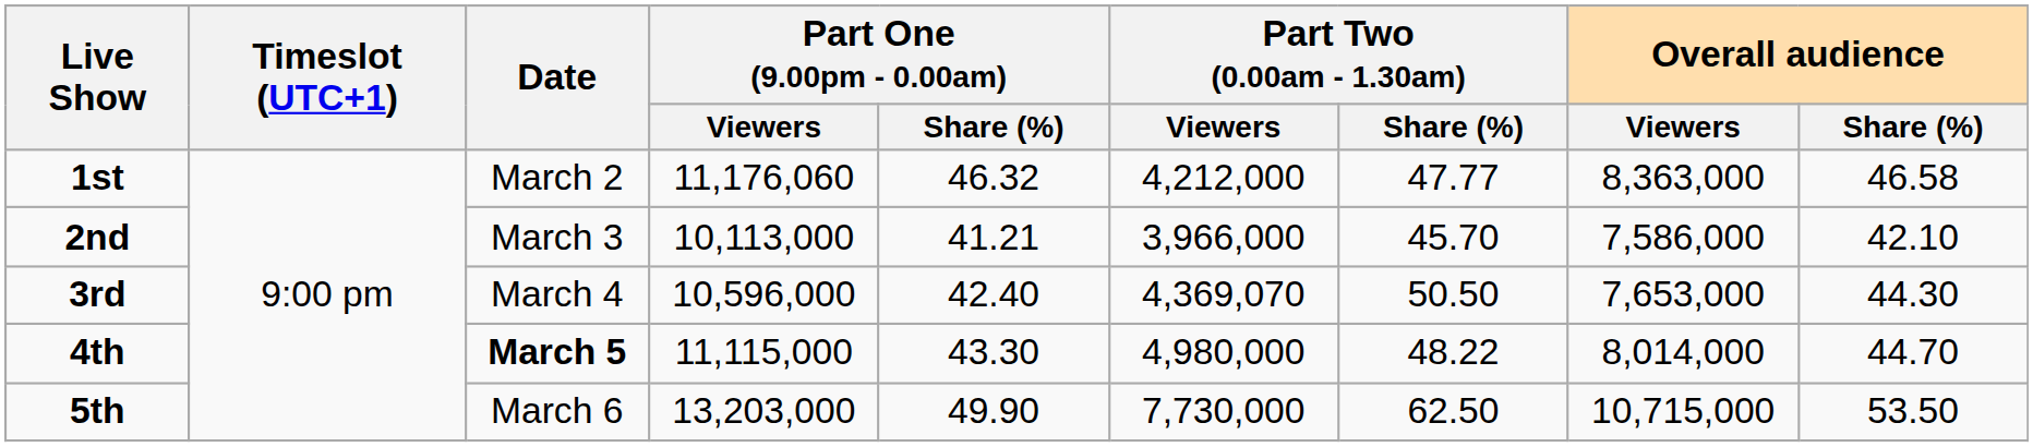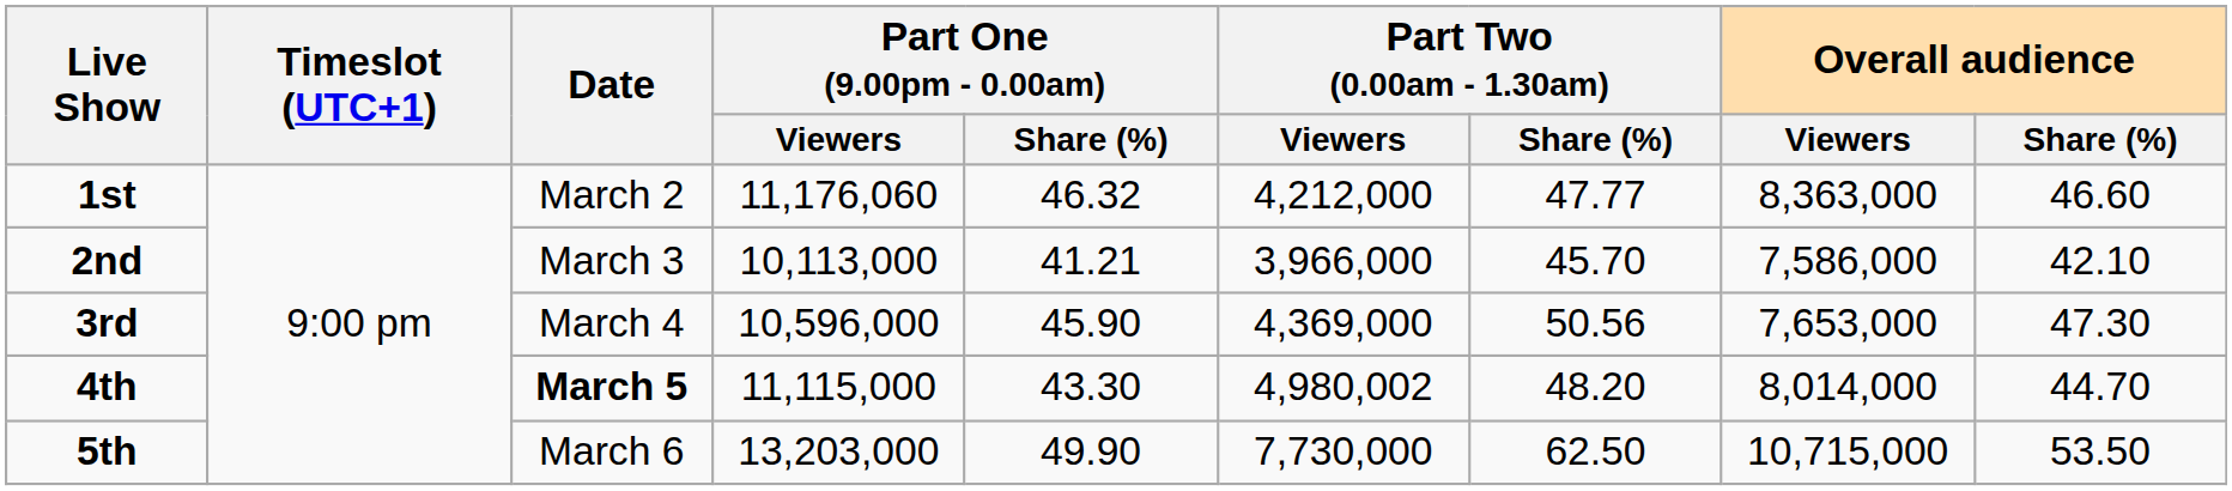 <table class="wikitable plainrowheaders" style="text-align:center; width:100%;">
 <tr>
 <th scope="col" style="width:8%;" rowspan="2">Live Show</th>
 <th scope="col" style="width:12%;" rowspan="2">Timeslot (<strong><a href='#'>UTC+1</a></strong>)</th>
 <th scope="col" style="width:8%;" rowspan="2">Date</th>
 <th scope="col" colspan=2>Part One <br> <small>(9.00pm - 0.00am)</small></th>
 <th scope="col" colspan=2>Part Two <br> <small>(0.00am - 1.30am)</small></th>
 <th scope="col" style="width:8%; background:#ffdead;" colspan=2>Overall audience</th>
 </tr>
 <tr>
 <th scope="col" span style="width:10%; font-size:smaller; line-height:100%;">Viewers</th>
 <th scope="col" span style="width:10%; font-size:smaller; line-height:100%;">Share (%)</th>
 <th scope="col" span style="width:10%; font-size:smaller; line-height:100%;">Viewers</th>
 <th scope="col" span style="width:10%; font-size:smaller; line-height:100%;">Share (%)</th>
 <th scope="col" span style="width:10%; font-size:smaller; line-height:100%;">Viewers</th>
 <th scope="col" span style="width:10%; font-size:smaller; line-height:100%;">Share (%)</th>
 </tr>
 <tr>
 <th style="background:#F9F9F9;text-align:center">1st</th>
 <td rowspan="8" style="text-align:center;">9:00 pm</td>
 <td>March 2</td>
 <td>11,176,060</td>
 <td>46.32</td>
 <td>4,212,000</td>
 <td>47.77</td>
 <td>8,363,000</td>
-<td>46.58</td>
+<td>46.60</td>
 </tr>
 <tr>
 <th style="background:#F9F9F9;text-align:center">2nd</th>
 <td>March 3</td>
 <td>10,113,000</td>
 <td>41.21</td>
 <td>3,966,000</td>
 <td>45.70</td>
 <td>7,586,000</td>
 <td>42.10</td>
 </tr>
 <tr>
 <th style="background:#F9F9F9;text-align:center">3rd</th>
 <td>March 4</td>
 <td>10,596,000</td>
-<td>42.40</td>
-<td>4,369,070</td>
-<td>50.50</td>
+<td>45.90</td>
+<td>4,369,000</td>
+<td>50.56</td>
 <td>7,653,000</td>
-<td>44.30</td>
+<td>47.30</td>
 </tr>
 <tr>
 <th style="background:#F9F9F9;text-align:center">4th</th>
 <td><strong>March 5</strong></td>
 <td>11,115,000</td>
 <td>43.30</td>
-<td>4,980,000</td>
-<td>48.22</td>
+<td>4,980,002</td>
+<td>48.20</td>
 <td>8,014,000</td>
 <td>44.70</td>
 </tr>
 <tr>
 <th style="background:#F9F9F9;text-align:center">5th</th>
 <td>March 6</td>
 <td>13,203,000</td>
 <td>49.90</td>
 <td>7,730,000</td>
 <td>62.50</td>
 <td>10,715,000</td>
 <td>53.50</td>
 </tr>
 </table>
